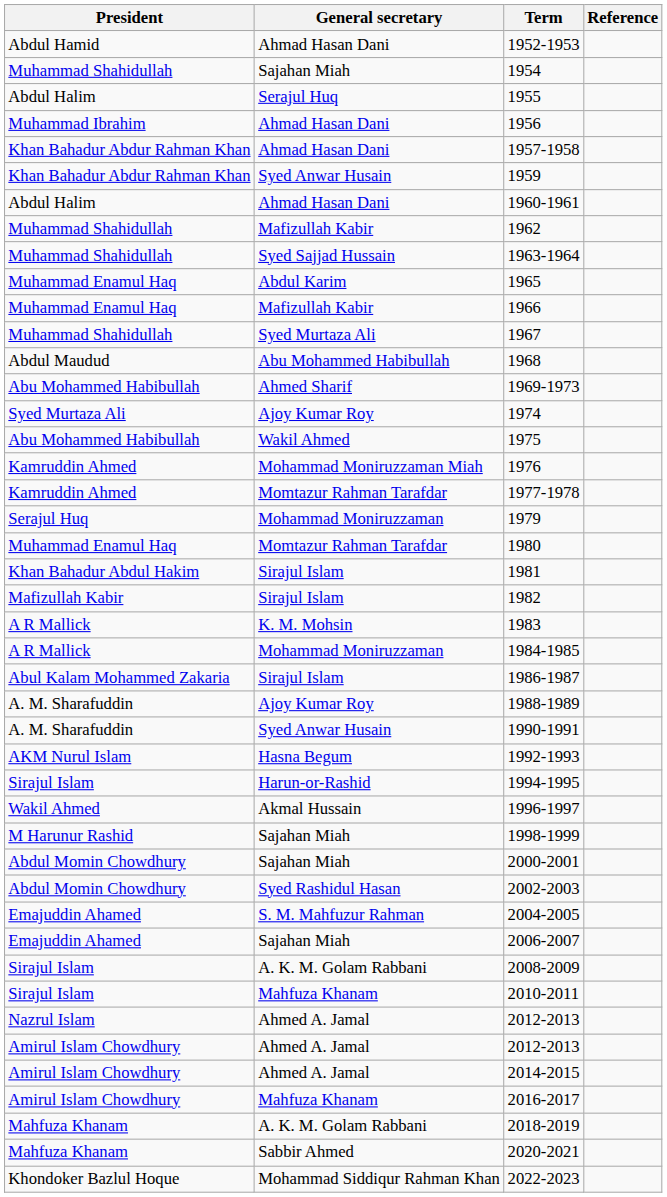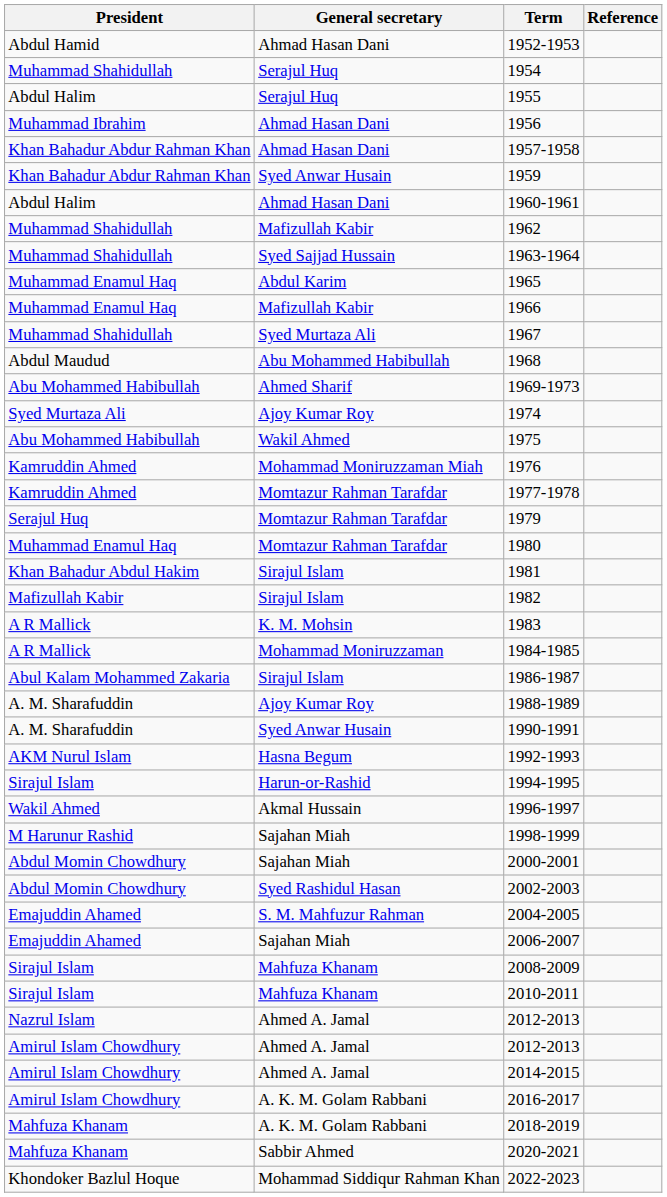 <table class="wikitable">
 <tr>
 <th>President</th>
 <th>General secretary</th>
 <th>Term</th>
 <th>Reference</th>
 </tr>
 <tr>
 <td>Abdul Hamid</td>
 <td>Ahmad Hasan Dani</td>
 <td>1952-1953</td>
 <td></td>
 </tr>
 <tr>
 <td><a href='#'>Muhammad Shahidullah</a></td>
-<td>Sajahan Miah</td>
+<td><a href='#'>Serajul Huq</a></td>
 <td>1954</td>
 <td></td>
 </tr>
 <tr>
 <td>Abdul Halim</td>
 <td><a href='#'>Serajul Huq</a></td>
 <td>1955</td>
 <td></td>
 </tr>
 <tr>
 <td><a href='#'>Muhammad Ibrahim</a></td>
 <td><a href='#'>Ahmad Hasan Dani</a></td>
 <td>1956</td>
 <td></td>
 </tr>
 <tr>
 <td><a href='#'>Khan Bahadur Abdur Rahman Khan</a></td>
 <td><a href='#'>Ahmad Hasan Dani</a></td>
 <td>1957-1958</td>
 <td></td>
 </tr>
 <tr>
 <td><a href='#'>Khan Bahadur Abdur Rahman Khan</a></td>
 <td><a href='#'>Syed Anwar Husain</a></td>
 <td>1959</td>
 <td></td>
 </tr>
 <tr>
 <td>Abdul Halim</td>
 <td><a href='#'>Ahmad Hasan Dani</a></td>
 <td>1960-1961</td>
 <td></td>
 </tr>
 <tr>
 <td><a href='#'>Muhammad Shahidullah</a></td>
 <td><a href='#'>Mafizullah Kabir</a></td>
 <td>1962</td>
 <td></td>
 </tr>
 <tr>
 <td><a href='#'>Muhammad Shahidullah</a></td>
 <td><a href='#'>Syed Sajjad Hussain</a></td>
 <td>1963-1964</td>
 <td></td>
 </tr>
 <tr>
 <td><a href='#'>Muhammad Enamul Haq</a></td>
 <td><a href='#'>Abdul Karim</a></td>
 <td>1965</td>
 <td></td>
 </tr>
 <tr>
 <td><a href='#'>Muhammad Enamul Haq</a></td>
 <td><a href='#'>Mafizullah Kabir</a></td>
 <td>1966</td>
 <td></td>
 </tr>
 <tr>
 <td><a href='#'>Muhammad Shahidullah</a></td>
 <td><a href='#'>Syed Murtaza Ali</a></td>
 <td>1967</td>
 <td></td>
 </tr>
 <tr>
 <td>Abdul Maudud</td>
 <td><a href='#'>Abu Mohammed Habibullah</a></td>
 <td>1968</td>
 <td></td>
 </tr>
 <tr>
 <td><a href='#'>Abu Mohammed Habibullah</a></td>
 <td><a href='#'>Ahmed Sharif</a></td>
 <td>1969-1973</td>
 <td></td>
 </tr>
 <tr>
 <td><a href='#'>Syed Murtaza Ali</a></td>
 <td><a href='#'>Ajoy Kumar Roy</a></td>
 <td>1974</td>
 <td></td>
 </tr>
 <tr>
 <td><a href='#'>Abu Mohammed Habibullah</a></td>
 <td><a href='#'>Wakil Ahmed</a></td>
 <td>1975</td>
 <td></td>
 </tr>
 <tr>
 <td><a href='#'>Kamruddin Ahmed</a></td>
 <td><a href='#'>Mohammad Moniruzzaman Miah</a></td>
 <td>1976</td>
 <td></td>
 </tr>
 <tr>
 <td><a href='#'>Kamruddin Ahmed</a></td>
 <td><a href='#'>Momtazur Rahman Tarafdar</a></td>
 <td>1977-1978</td>
 <td></td>
 </tr>
 <tr>
 <td><a href='#'>Serajul Huq</a></td>
-<td><a href='#'>Mohammad Moniruzzaman</a></td>
+<td><a href='#'>Momtazur Rahman Tarafdar</a></td>
 <td>1979</td>
 <td></td>
 </tr>
 <tr>
 <td><a href='#'>Muhammad Enamul Haq</a></td>
 <td><a href='#'>Momtazur Rahman Tarafdar</a></td>
 <td>1980</td>
 <td></td>
 </tr>
 <tr>
 <td><a href='#'>Khan Bahadur Abdul Hakim</a></td>
 <td><a href='#'>Sirajul Islam</a></td>
 <td>1981</td>
 <td></td>
 </tr>
 <tr>
 <td><a href='#'>Mafizullah Kabir</a></td>
 <td><a href='#'>Sirajul Islam</a></td>
 <td>1982</td>
 <td></td>
 </tr>
 <tr>
 <td><a href='#'>A R Mallick</a></td>
 <td><a href='#'>K. M. Mohsin</a></td>
 <td>1983</td>
 <td></td>
 </tr>
 <tr>
 <td><a href='#'>A R Mallick</a></td>
 <td><a href='#'>Mohammad Moniruzzaman</a></td>
 <td>1984-1985</td>
 <td></td>
 </tr>
 <tr>
 <td><a href='#'>Abul Kalam Mohammed Zakaria</a></td>
 <td><a href='#'>Sirajul Islam</a></td>
 <td>1986-1987</td>
 <td></td>
 </tr>
 <tr>
 <td>A. M. Sharafuddin</td>
 <td><a href='#'>Ajoy Kumar Roy</a></td>
 <td>1988-1989</td>
 <td></td>
 </tr>
 <tr>
 <td>A. M. Sharafuddin</td>
 <td><a href='#'>Syed Anwar Husain</a></td>
 <td>1990-1991</td>
 <td></td>
 </tr>
 <tr>
 <td><a href='#'>AKM Nurul Islam</a></td>
 <td><a href='#'>Hasna Begum</a></td>
 <td>1992-1993</td>
 <td></td>
 </tr>
 <tr>
 <td><a href='#'>Sirajul Islam</a></td>
 <td><a href='#'>Harun-or-Rashid</a></td>
 <td>1994-1995</td>
 <td></td>
 </tr>
 <tr>
 <td><a href='#'>Wakil Ahmed</a></td>
 <td>Akmal Hussain</td>
 <td>1996-1997</td>
 <td></td>
 </tr>
 <tr>
 <td><a href='#'>M Harunur Rashid</a></td>
 <td>Sajahan Miah</td>
 <td>1998-1999</td>
 <td></td>
 </tr>
 <tr>
 <td><a href='#'>Abdul Momin Chowdhury</a></td>
 <td>Sajahan Miah</td>
 <td>2000-2001</td>
 <td></td>
 </tr>
 <tr>
 <td><a href='#'>Abdul Momin Chowdhury</a></td>
 <td><a href='#'>Syed Rashidul Hasan</a></td>
 <td>2002-2003</td>
 <td></td>
 </tr>
 <tr>
 <td><a href='#'>Emajuddin Ahamed</a></td>
 <td><a href='#'>S. M. Mahfuzur Rahman</a></td>
 <td>2004-2005</td>
 <td></td>
 </tr>
 <tr>
 <td><a href='#'>Emajuddin Ahamed</a></td>
 <td>Sajahan Miah</td>
 <td>2006-2007</td>
 <td></td>
 </tr>
 <tr>
 <td><a href='#'>Sirajul Islam</a></td>
-<td>A. K. M. Golam Rabbani</td>
+<td><a href='#'>Mahfuza Khanam</a></td>
 <td>2008-2009</td>
 <td></td>
 </tr>
 <tr>
 <td><a href='#'>Sirajul Islam</a></td>
 <td><a href='#'>Mahfuza Khanam</a></td>
 <td>2010-2011</td>
 <td></td>
 </tr>
 <tr>
 <td><a href='#'>Nazrul Islam</a></td>
 <td>Ahmed A. Jamal</td>
 <td>2012-2013</td>
 <td></td>
 </tr>
 <tr>
 <td><a href='#'>Amirul Islam Chowdhury</a></td>
 <td>Ahmed A. Jamal</td>
 <td>2012-2013</td>
 <td></td>
 </tr>
 <tr>
 <td><a href='#'>Amirul Islam Chowdhury</a></td>
 <td>Ahmed A. Jamal</td>
 <td>2014-2015</td>
 <td></td>
 </tr>
 <tr>
 <td><a href='#'>Amirul Islam Chowdhury</a></td>
-<td><a href='#'>Mahfuza Khanam</a></td>
+<td>A. K. M. Golam Rabbani</td>
 <td>2016-2017</td>
 <td></td>
 </tr>
 <tr>
 <td><a href='#'>Mahfuza Khanam</a></td>
 <td>A. K. M. Golam Rabbani</td>
 <td>2018-2019</td>
 <td></td>
 </tr>
 <tr>
 <td><a href='#'>Mahfuza Khanam</a></td>
 <td>Sabbir Ahmed</td>
 <td>2020-2021</td>
 <td></td>
 </tr>
 <tr>
 <td>Khondoker Bazlul Hoque</td>
 <td>Mohammad Siddiqur Rahman Khan</td>
 <td>2022-2023</td>
 <td></td>
 </tr>
 </table>
